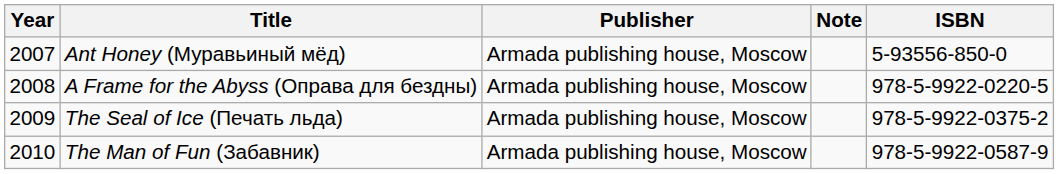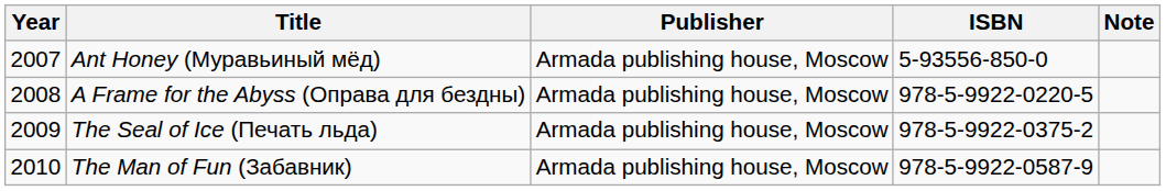 <table class="wikitable sortable">
 <tr>
 <th>Year</th>
 <th>Title</th>
 <th>Publisher</th>
+<th>ISBN</th>
 <th>Note</th>
-<th>ISBN</th>
 </tr>
 <tr>
 <td>2007</td>
 <td><em>Ant Honey</em> (Муравьиный мёд)</td>
 <td>Armada publishing house, Moscow</td>
+<td>5-93556-850-0</td>
 <td></td>
-<td>5-93556-850-0</td>
 </tr>
 <tr>
 <td>2008</td>
 <td><em>A Frame for the Abyss</em> (Оправа для бездны)</td>
 <td>Armada publishing house, Moscow</td>
+<td>978-5-9922-0220-5</td>
 <td></td>
-<td>978-5-9922-0220-5</td>
 </tr>
 <tr>
 <td>2009</td>
 <td><em>The Seal of Ice</em> (Печать льда)</td>
 <td>Armada publishing house, Moscow</td>
+<td>978-5-9922-0375-2</td>
 <td></td>
-<td>978-5-9922-0375-2</td>
 </tr>
 <tr>
 <td>2010</td>
 <td><em>The Man of Fun</em> (Забавник)</td>
 <td>Armada publishing house, Moscow</td>
+<td>978-5-9922-0587-9</td>
 <td></td>
-<td>978-5-9922-0587-9</td>
 </tr>
 </table>
